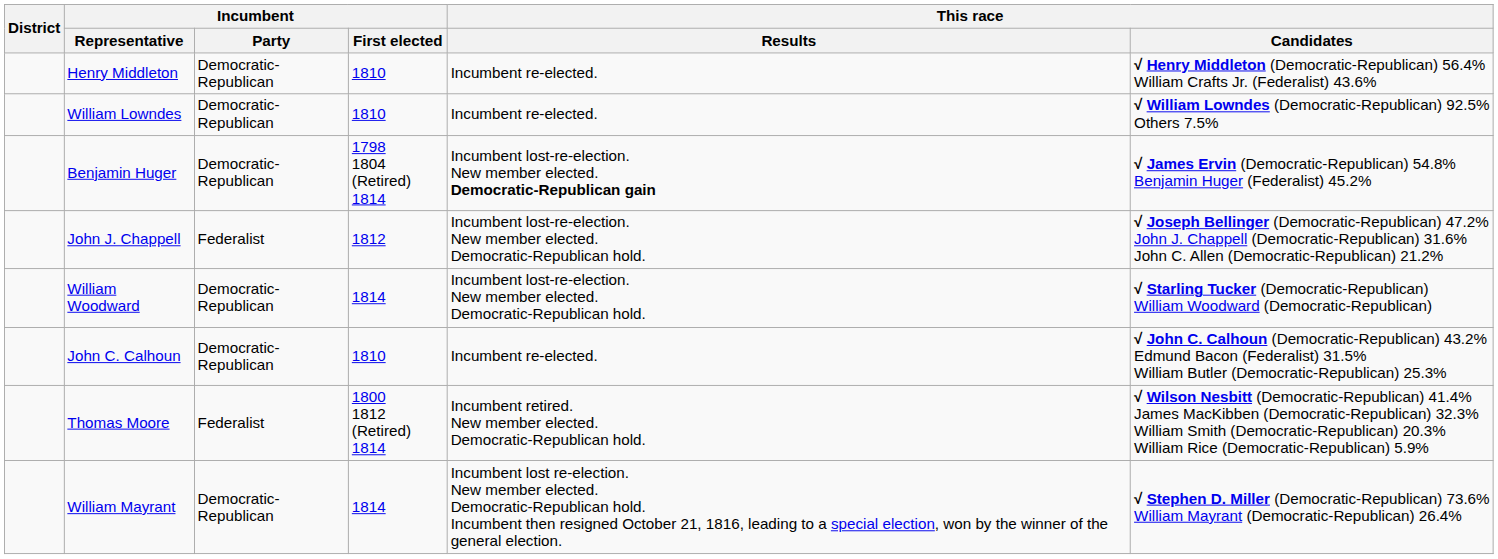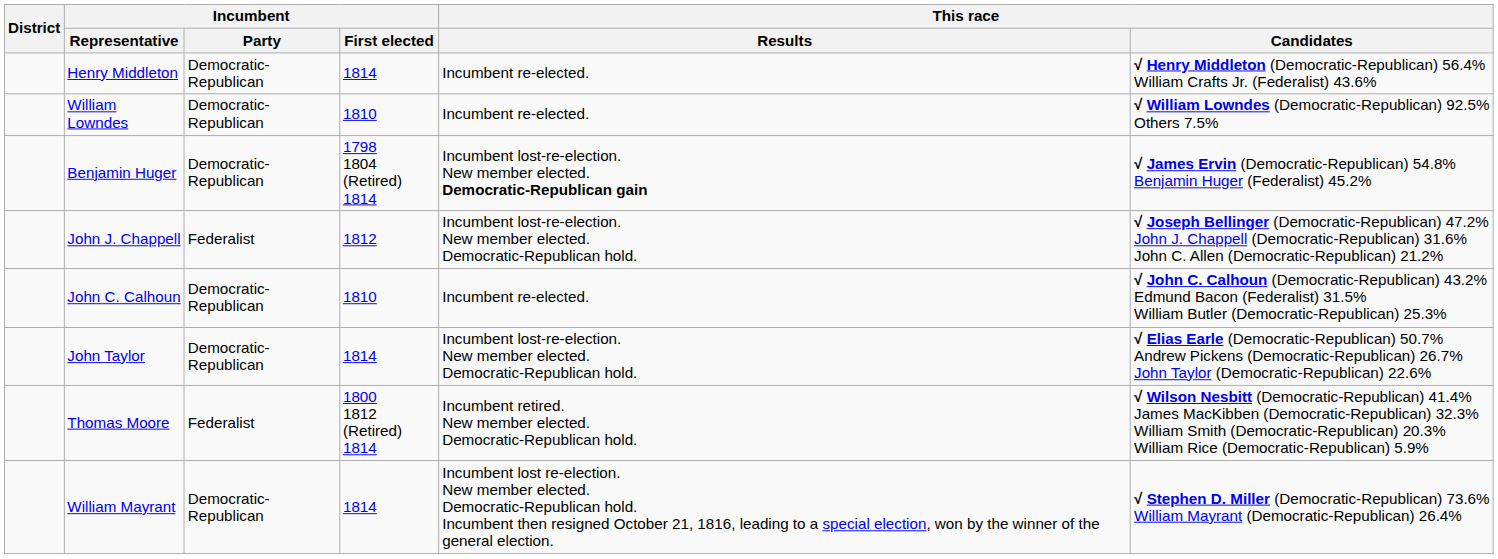 <table class=wikitable>
 <tr>
 <th rowspan=2>District</th>
 <th colspan=3>Incumbent</th>
 <th colspan=2>This race</th>
 </tr>
 <tr>
 <th>Representative</th>
 <th>Party</th>
 <th>First elected</th>
 <th>Results</th>
 <th>Candidates</th>
 </tr>
 <tr>
 <td><br></td>
 <td><a href='#'>Henry Middleton</a></td>
 <td>Democratic-Republican</td>
-<td><a href='#'>1810</a></td>
+<td><a href='#'>1814</a></td>
 <td>Incumbent re-elected.</td>
 <td nowrap><strong>√ <a href='#'>Henry Middleton</a></strong> (Democratic-Republican) 56.4%<br>William Crafts Jr. (Federalist) 43.6%</td>
 </tr>
 <tr>
 <td><br></td>
 <td><a href='#'>William Lowndes</a></td>
 <td>Democratic-Republican</td>
 <td><a href='#'>1810</a></td>
 <td>Incumbent re-elected.</td>
 <td nowrap><strong>√ <a href='#'>William Lowndes</a></strong> (Democratic-Republican) 92.5%<br>Others 7.5%</td>
 </tr>
 <tr>
 <td><br></td>
 <td><a href='#'>Benjamin Huger</a></td>
 <td>Democratic-Republican</td>
 <td><a href='#'>1798</a><br>1804 (Retired)<br><a href='#'>1814</a></td>
 <td>Incumbent lost-re-election.<br>New member elected.<br><strong>Democratic-Republican gain</strong></td>
 <td nowrap><strong>√ <a href='#'>James Ervin</a></strong> (Democratic-Republican) 54.8%<br><a href='#'>Benjamin Huger</a> (Federalist) 45.2%</td>
 </tr>
 <tr>
 <td><br></td>
 <td><a href='#'>John J. Chappell</a></td>
 <td>Federalist</td>
 <td><a href='#'>1812</a></td>
 <td>Incumbent lost-re-election.<br>New member elected.<br>Democratic-Republican hold.</td>
 <td nowrap><strong>√ <a href='#'>Joseph Bellinger</a></strong> (Democratic-Republican) 47.2%<br><a href='#'>John J. Chappell</a> (Democratic-Republican) 31.6%<br>John C. Allen (Democratic-Republican) 21.2%</td>
 </tr>
 <tr>
 <td><br></td>
-<td><a href='#'>William Woodward</a></td>
-<td>Democratic-Republican</td>
-<td><a href='#'>1814</a></td>
-<td>Incumbent lost-re-election.<br>New member elected.<br>Democratic-Republican hold.</td>
-<td nowrap><strong>√ <a href='#'>Starling Tucker</a></strong> (Democratic-Republican)<br><a href='#'>William Woodward</a> (Democratic-Republican)</td>
-</tr>
-<tr>
-<td><br></td>
 <td><a href='#'>John C. Calhoun</a></td>
 <td>Democratic-Republican</td>
 <td><a href='#'>1810</a></td>
 <td>Incumbent re-elected.</td>
 <td nowrap><strong>√ <a href='#'>John C. Calhoun</a></strong> (Democratic-Republican) 43.2%<br>Edmund Bacon (Federalist) 31.5%<br>William Butler (Democratic-Republican) 25.3%</td>
+</tr>
+<tr>
+<td><br></td>
+<td><a href='#'>John Taylor</a></td>
+<td>Democratic-Republican</td>
+<td><a href='#'>1814</a></td>
+<td>Incumbent lost-re-election.<br>New member elected.<br>Democratic-Republican hold.</td>
+<td nowrap><strong>√ <a href='#'>Elias Earle</a></strong> (Democratic-Republican) 50.7%<br>Andrew Pickens (Democratic-Republican) 26.7%<br><a href='#'>John Taylor</a> (Democratic-Republican) 22.6%</td>
 </tr>
 <tr>
 <td><br></td>
 <td><a href='#'>Thomas Moore</a></td>
 <td>Federalist</td>
 <td><a href='#'>1800</a><br>1812 (Retired)<br><a href='#'>1814</a></td>
 <td>Incumbent retired.<br>New member elected.<br>Democratic-Republican hold.</td>
 <td nowrap><strong>√ <a href='#'>Wilson Nesbitt</a></strong> (Democratic-Republican) 41.4%<br>James MacKibben (Democratic-Republican) 32.3%<br>William Smith (Democratic-Republican) 20.3%<br>William Rice (Democratic-Republican) 5.9%</td>
 </tr>
 <tr>
 <td><br></td>
 <td><a href='#'>William Mayrant</a></td>
 <td>Democratic-Republican</td>
 <td><a href='#'>1814</a></td>
 <td>Incumbent lost re-election.<br>New member elected.<br>Democratic-Republican hold.<br>Incumbent then resigned October 21, 1816, leading to a <a href='#'>special election</a>, won by the winner of the general election.</td>
 <td nowrap><strong>√ <a href='#'>Stephen D. Miller</a></strong> (Democratic-Republican) 73.6%<br><a href='#'>William Mayrant</a> (Democratic-Republican) 26.4%</td>
 </tr>
 </table>
